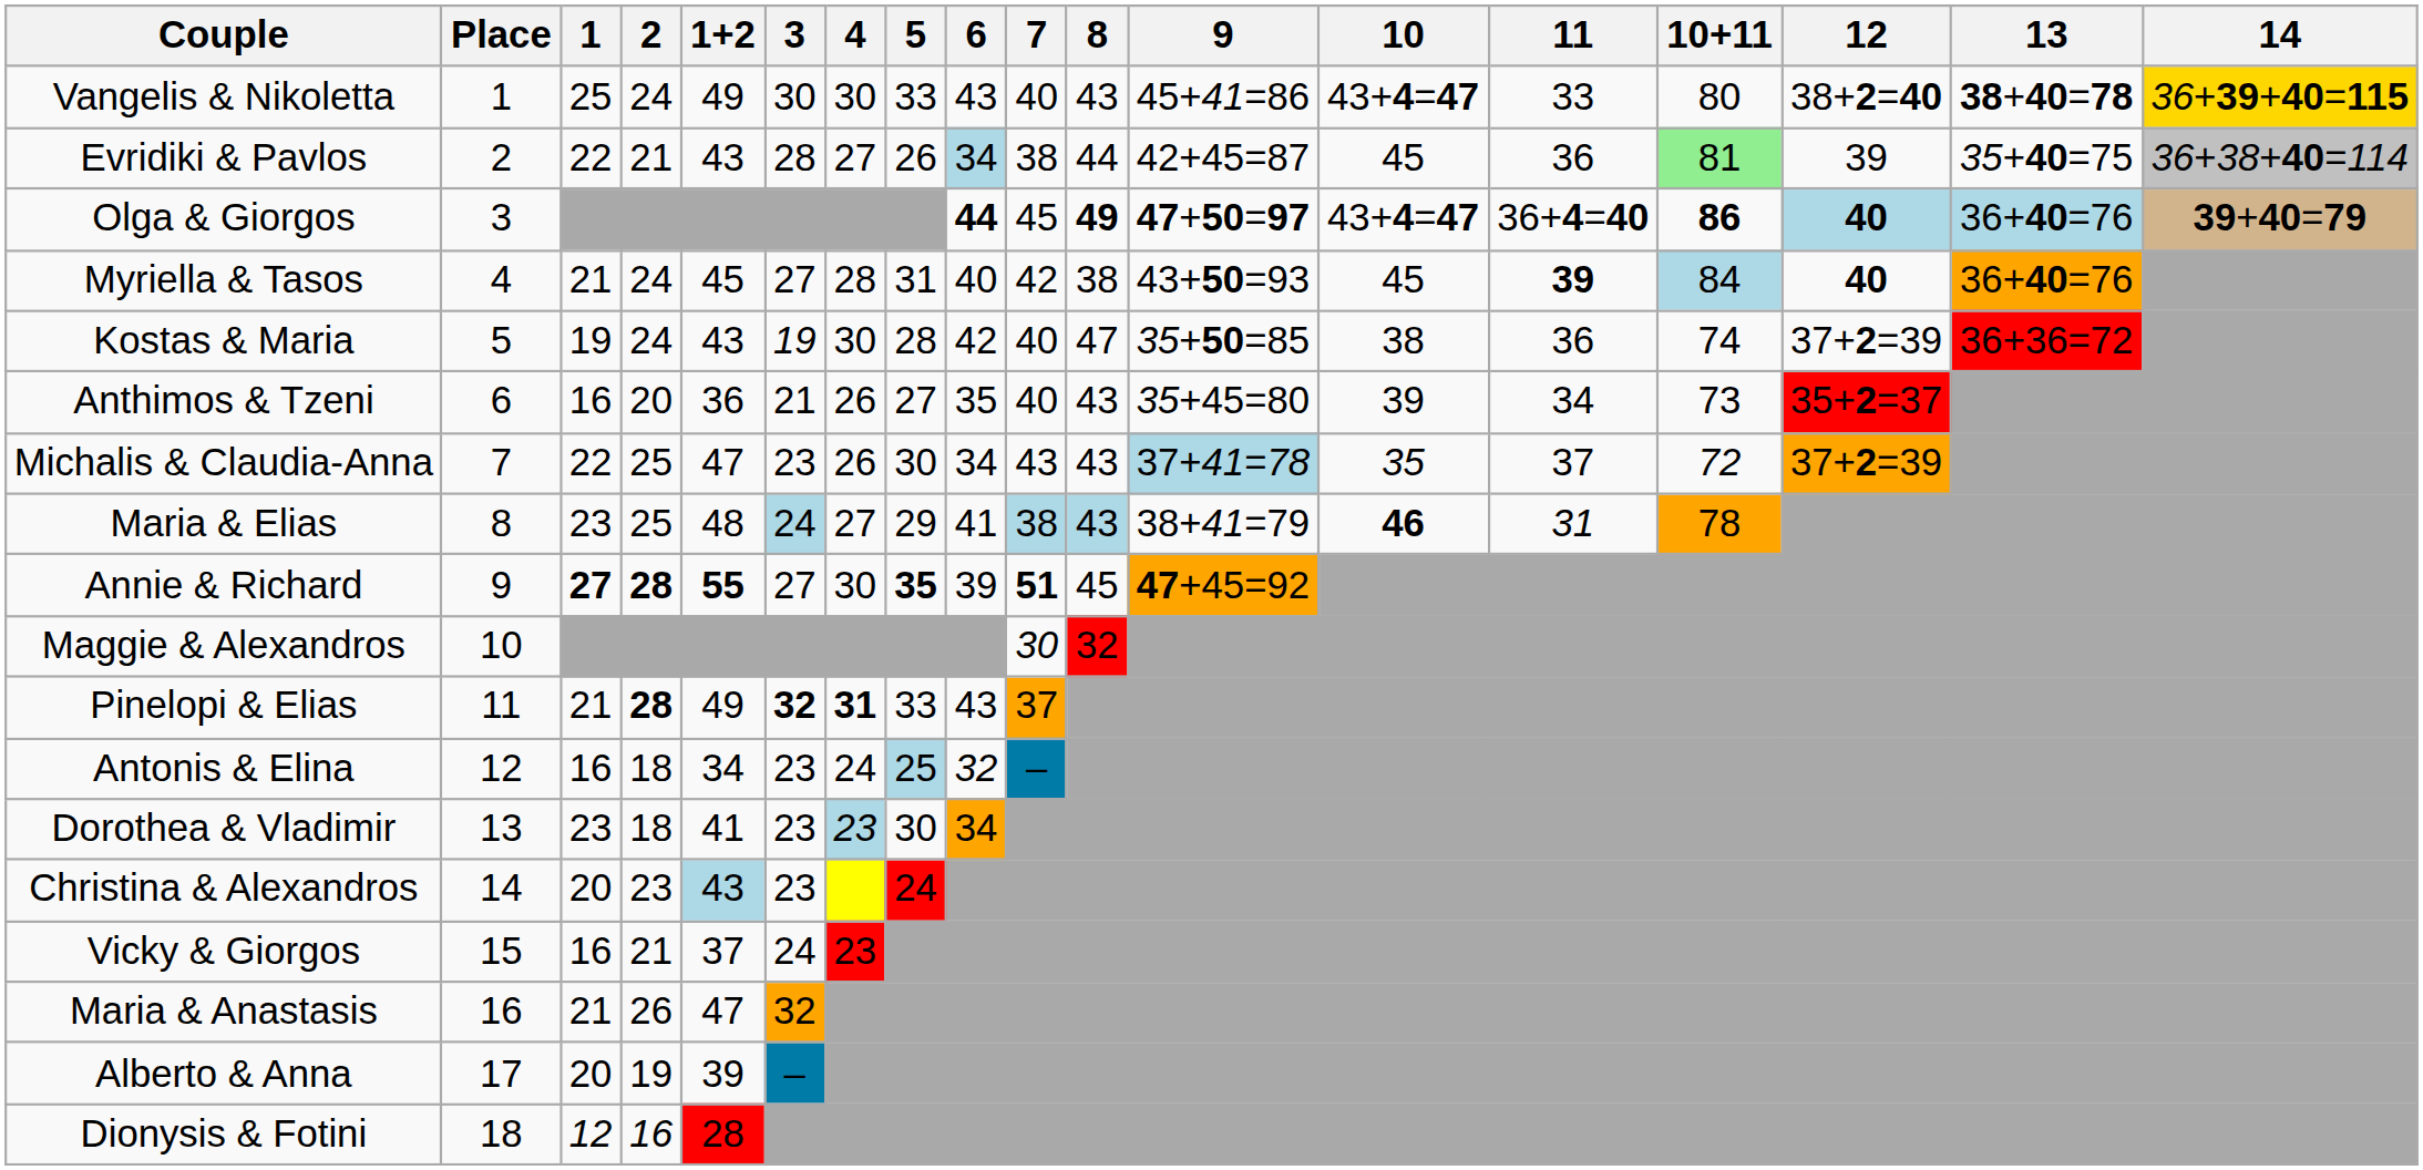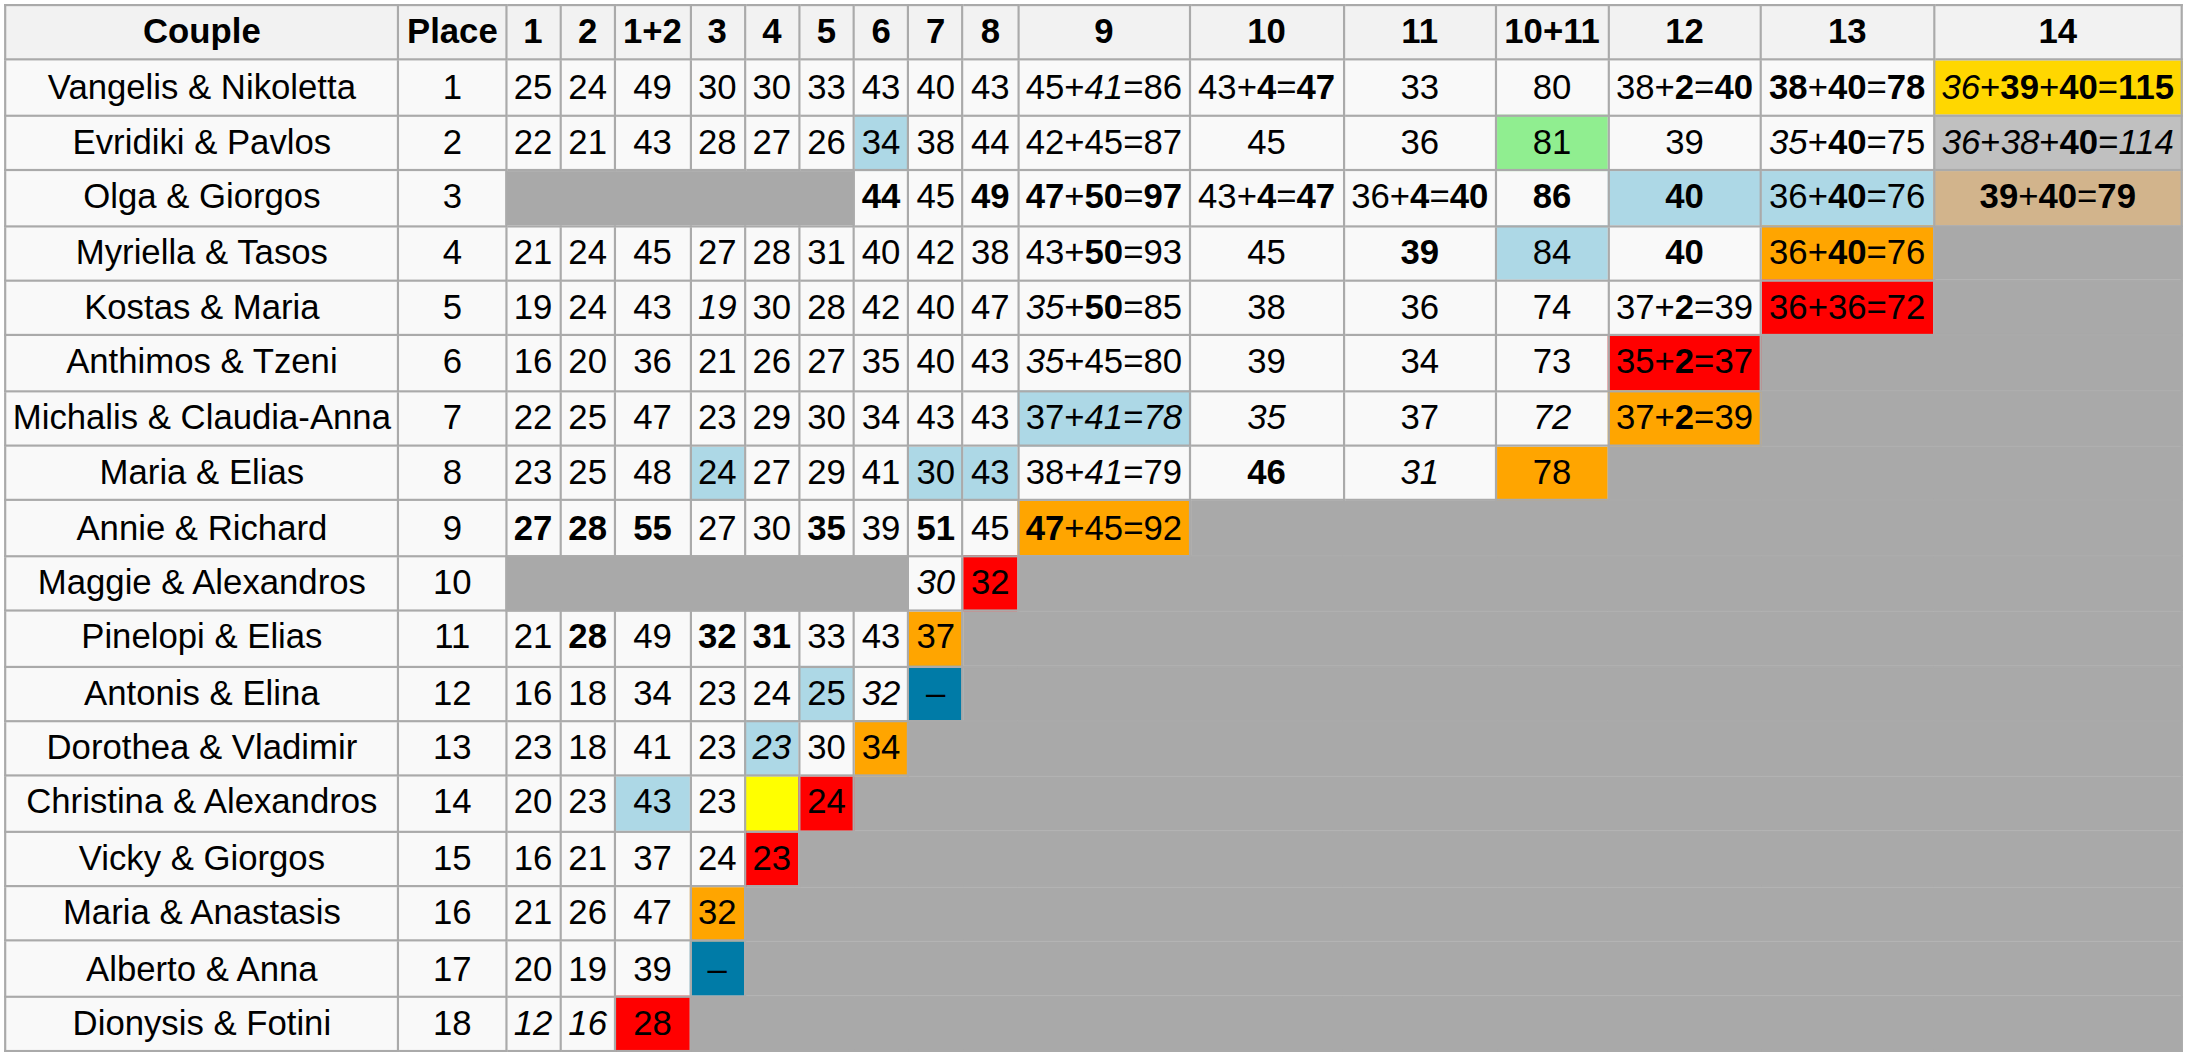 <table class="wikitable sortable" style="margin: auto; text-align: center;">
 <tr>
 <th>Couple</th>
 <th>Place</th>
 <th>1</th>
 <th>2</th>
 <th>1+2</th>
 <th>3</th>
 <th>4</th>
 <th>5</th>
 <th>6</th>
 <th>7</th>
 <th>8</th>
 <th>9</th>
 <th>10</th>
 <th>11</th>
 <th>10+11</th>
 <th>12</th>
 <th>13</th>
 <th>14</th>
 </tr>
 <tr>
 <td>Vangelis & Nikoletta</td>
 <td>1</td>
 <td>25</td>
 <td>24</td>
 <td>49</td>
 <td>30</td>
 <td>30</td>
 <td>33</td>
 <td>43</td>
 <td>40</td>
 <td>43</td>
 <td>45+<span><em>41</em></span>=86</td>
 <td>43+<span><strong>4</strong></span>=<span><strong>47</strong></span></td>
 <td>33</td>
 <td>80</td>
 <td>38+<span><strong>2</strong></span>=<span><strong>40</strong></span></td>
 <td><span><strong>38</strong></span>+<span><strong>40</strong></span>=<span><strong>78</strong></span></td>
 <td bgcolor="gold"><span><em>36</em></span>+<strong>39</strong>+<strong>40</strong>=<span><strong>115</strong></span></td>
 </tr>
 <tr>
 <td>Evridiki & Pavlos</td>
 <td>2</td>
 <td>22</td>
 <td>21</td>
 <td>43</td>
 <td>28</td>
 <td>27</td>
 <td>26</td>
 <td style="background:lightblue;">34</td>
 <td>38</td>
 <td>44</td>
 <td>42+45=87</td>
 <td>45</td>
 <td>36</td>
 <td style="background:lightgreen;">81</td>
 <td>39</td>
 <td><span><em>35</em></span>+<span><strong>40</strong></span>=75</td>
 <td bgcolor="silver"><span><em>36</em></span>+<span><em>38</em></span>+<strong>40</strong>=<span><em>114</em></span></td>
 </tr>
 <tr>
 <td>Olga & Giorgos</td>
 <td>3</td>
 <td style="background:darkgrey;" colspan="6"></td>
 <td><span><strong>44</strong></span></td>
 <td>45</td>
 <td><span><strong>49</strong></span></td>
 <td><span><strong>47</strong></span>+<span><strong>50</strong></span>=<span><strong>97</strong></span></td>
 <td>43+<span><strong>4</strong></span>=<span><strong>47</strong></span></td>
 <td>36+<span><strong>4</strong></span>=<span><strong>40</strong></span></td>
 <td><span><strong>86</strong></span></td>
 <td style="background:lightblue;"><span><strong>40</strong></span></td>
 <td style="background:lightblue;">36+<span><strong>40</strong></span>=76</td>
 <td style="background:tan;"><span><strong>39</strong></span>+<span><strong>40</strong></span>=<span><strong>79</strong></span></td>
 </tr>
 <tr>
 <td>Myriella & Tasos</td>
 <td>4</td>
 <td>21</td>
 <td>24</td>
 <td>45</td>
 <td>27</td>
 <td>28</td>
 <td>31</td>
 <td>40</td>
 <td>42</td>
 <td>38</td>
 <td>43+<span><strong>50</strong></span>=93</td>
 <td>45</td>
 <td><span><strong>39</strong></span></td>
 <td style="background:lightblue;">84</td>
 <td><span><strong>40</strong></span></td>
 <td style="background:orange;">36+<span><strong>40</strong></span>=76</td>
 <td style="background:darkgrey;" colspan="1"></td>
 </tr>
 <tr>
 <td>Kostas & Maria</td>
 <td>5</td>
 <td>19</td>
 <td>24</td>
 <td>43</td>
 <td><span><em>19</em></span></td>
 <td>30</td>
 <td>28</td>
 <td>42</td>
 <td>40</td>
 <td>47</td>
 <td><span><em>35</em></span>+<span><strong>50</strong></span>=85</td>
 <td>38</td>
 <td>36</td>
 <td>74</td>
 <td>37+<span><strong>2</strong></span>=39</td>
 <td style="background:red;">36+36=72</td>
 <td style="background:darkgrey;" colspan="1"></td>
 </tr>
 <tr>
 <td>Anthimos & Tzeni</td>
 <td>6</td>
 <td>16</td>
 <td>20</td>
 <td>36</td>
 <td>21</td>
 <td>26</td>
 <td>27</td>
 <td>35</td>
 <td>40</td>
 <td>43</td>
 <td><span><em>35</em></span>+45=80</td>
 <td>39</td>
 <td>34</td>
 <td>73</td>
 <td style="background:red;">35+<span><strong>2</strong></span>=37</td>
 <td style="background:darkgrey;" colspan="2"></td>
 </tr>
 <tr>
 <td>Michalis & Claudia-Anna</td>
 <td>7</td>
 <td>22</td>
 <td>25</td>
 <td>47</td>
 <td>23</td>
-<td>26</td>
+<td>29</td>
 <td>30</td>
 <td>34</td>
 <td>43</td>
 <td>43</td>
 <td style="background:lightblue;">37+<span><em>41</em></span>=<span><em>78</em></span></td>
 <td><span><em>35</em></span></td>
 <td>37</td>
 <td><span><em>72</em></span></td>
 <td style="background:orange;">37+<span><strong>2</strong></span>=39</td>
 <td style="background:darkgrey;" colspan="2"></td>
 </tr>
 <tr>
 <td>Maria & Elias</td>
 <td>8</td>
 <td>23</td>
 <td>25</td>
 <td>48</td>
 <td style="background:lightblue;">24</td>
 <td>27</td>
 <td>29</td>
 <td>41</td>
-<td style="background:lightblue;">38</td>
+<td style="background:lightblue;">30</td>
 <td style="background:lightblue;">43</td>
 <td>38+<span><em>41</em></span>=79</td>
 <td><span><strong>46</strong></span></td>
 <td><span><em>31</em></span></td>
 <td style="background:orange;">78</td>
 <td style="background:darkgrey;" colspan="3"></td>
 </tr>
 <tr>
 <td>Annie & Richard</td>
 <td>9</td>
 <td><span><strong>27</strong></span></td>
 <td><span><strong>28</strong></span></td>
 <td><span><strong>55</strong></span></td>
 <td>27</td>
 <td>30</td>
 <td><span><strong>35</strong></span></td>
 <td>39</td>
 <td><span><strong>51</strong></span></td>
 <td>45</td>
 <td style="background:orange;"><span><strong>47</strong></span>+45=92</td>
 <td style="background:darkgrey;" colspan="6"></td>
 </tr>
 <tr>
 <td>Maggie & Alexandros</td>
 <td>10</td>
 <td style="background:darkgrey;" colspan="7"></td>
 <td><span><em>30</em></span></td>
 <td style="background:red;">32</td>
 <td style="background:darkgrey;" colspan="7"></td>
 </tr>
 <tr>
 <td>Pinelopi & Elias</td>
 <td>11</td>
 <td>21</td>
 <td><span><strong>28</strong></span></td>
 <td>49</td>
 <td><span><strong>32</strong></span></td>
 <td><span><strong>31</strong></span></td>
 <td>33</td>
 <td>43</td>
 <td style="background:orange;">37</td>
 <td style="background:darkgrey;" colspan="8"></td>
 </tr>
 <tr>
 <td>Antonis & Elina</td>
 <td>12</td>
 <td>16</td>
 <td>18</td>
 <td>34</td>
 <td>23</td>
 <td>24</td>
 <td style="background:lightblue;">25</td>
 <td><span><em>32</em></span></td>
 <td style="background:#007BA7;">–</td>
 <td style="background:darkgrey;" colspan="8"></td>
 </tr>
 <tr>
 <td>Dorothea & Vladimir</td>
 <td>13</td>
 <td>23</td>
 <td>18</td>
 <td>41</td>
 <td>23</td>
 <td bgcolor="lightblue"><span><em>23</em></span></td>
 <td>30</td>
 <td style="background:orange;">34</td>
 <td style="background:darkgrey;" colspan="9"></td>
 </tr>
 <tr>
 <td>Christina & Alexandros</td>
 <td>14</td>
 <td>20</td>
 <td>23</td>
 <td style="background:lightblue;">43</td>
 <td>23</td>
 <td bgcolor="yellow"></td>
 <td style="background:red;">24</td>
 <td style="background:darkgrey;" colspan="10"></td>
 </tr>
 <tr>
 <td>Vicky & Giorgos</td>
 <td>15</td>
 <td>16</td>
 <td>21</td>
 <td>37</td>
 <td>24</td>
 <td style="background:red;">23</td>
 <td style="background:darkgrey;" colspan="11"></td>
 </tr>
 <tr>
 <td>Maria & Anastasis</td>
 <td>16</td>
 <td>21</td>
 <td>26</td>
 <td>47</td>
 <td style="background:orange;">32</td>
 <td style="background:darkgrey;" colspan="12"></td>
 </tr>
 <tr>
 <td>Alberto & Anna</td>
 <td>17</td>
 <td>20</td>
 <td>19</td>
 <td>39</td>
 <td style="background:#007BA7;">–</td>
 <td style="background:darkgrey;" colspan="12"></td>
 </tr>
 <tr>
 <td>Dionysis & Fotini</td>
 <td>18</td>
 <td><span><em>12</em></span></td>
 <td><span><em>16</em></span></td>
 <td style="background:red;">28</td>
 <td style="background:darkgrey;" colspan="13"></td>
 </tr>
 </table>
